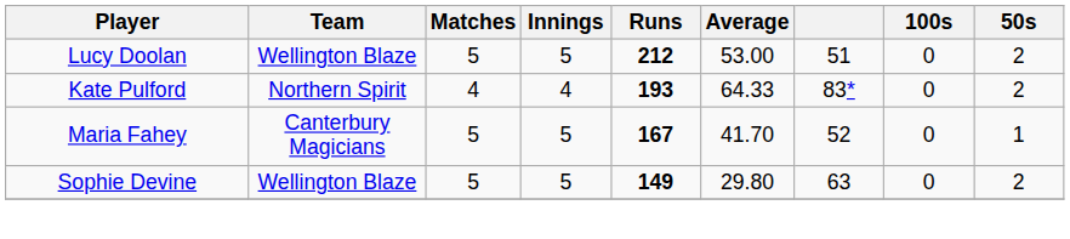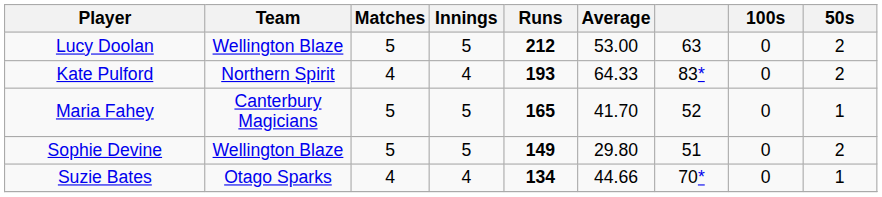 <table class="wikitable" style="text-align:center;">
 <tr>
 <th width=175>Player</th>
 <th width=125>Team</th>
 <th width=60>Matches</th>
 <th width=60>Innings</th>
 <th width=60>Runs</th>
 <th width=60>Average</th>
 <th width=60></th>
 <th width=60>100s</th>
 <th width=60>50s</th>
 </tr>
 <tr>
 <td><a href='#'>Lucy Doolan</a></td>
 <td><a href='#'>Wellington Blaze</a></td>
 <td>5</td>
 <td>5</td>
 <td><strong>212</strong></td>
 <td>53.00</td>
-<td>51</td>
+<td>63</td>
 <td>0</td>
 <td>2</td>
 </tr>
 <tr>
 <td><a href='#'>Kate Pulford</a></td>
 <td><a href='#'>Northern Spirit</a></td>
 <td>4</td>
 <td>4</td>
 <td><strong>193</strong></td>
 <td>64.33</td>
 <td>83<a href='#'>*</a></td>
 <td>0</td>
 <td>2</td>
 </tr>
 <tr>
 <td><a href='#'>Maria Fahey</a></td>
 <td><a href='#'>Canterbury Magicians</a></td>
 <td>5</td>
 <td>5</td>
-<td><strong>167</strong></td>
+<td><strong>165</strong></td>
 <td>41.70</td>
 <td>52</td>
 <td>0</td>
 <td>1</td>
 </tr>
 <tr>
 <td><a href='#'>Sophie Devine</a></td>
 <td><a href='#'>Wellington Blaze</a></td>
 <td>5</td>
 <td>5</td>
 <td><strong>149</strong></td>
 <td>29.80</td>
-<td>63</td>
+<td>51</td>
 <td>0</td>
 <td>2</td>
 </tr>
 <tr>
+<td><a href='#'>Suzie Bates</a></td>
+<td><a href='#'>Otago Sparks</a></td>
+<td>4</td>
+<td>4</td>
+<td><strong>134</strong></td>
+<td>44.66</td>
+<td>70<a href='#'>*</a></td>
+<td>0</td>
+<td>1</td>
+</tr>
+<tr>
 </tr>
 </table>
